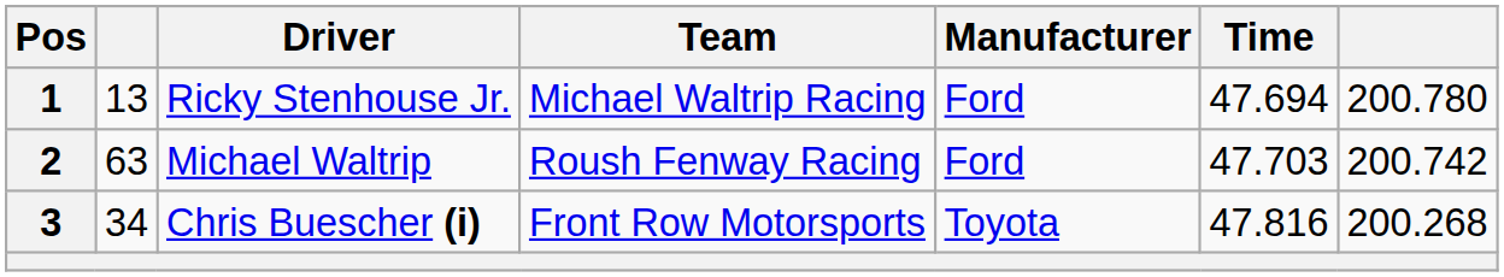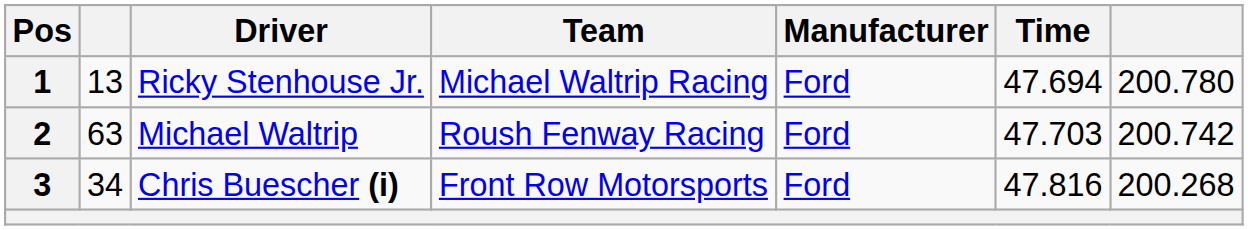 <table class="wikitable" style="font-size:95%">
 <tr>
 <th>Pos</th>
 <th></th>
 <th>Driver</th>
 <th>Team</th>
 <th>Manufacturer</th>
 <th>Time</th>
 <th></th>
 </tr>
 <tr>
 <th>1</th>
 <td>13</td>
 <td><a href='#'>Ricky Stenhouse Jr.</a></td>
 <td><a href='#'>Michael Waltrip Racing</a></td>
 <td><a href='#'>Ford</a></td>
 <td>47.694</td>
 <td>200.780</td>
 </tr>
 <tr>
 <th>2</th>
 <td>63</td>
 <td><a href='#'>Michael Waltrip</a></td>
 <td><a href='#'>Roush Fenway Racing</a></td>
 <td><a href='#'>Ford</a></td>
 <td>47.703</td>
 <td>200.742</td>
 </tr>
 <tr>
 <th>3</th>
 <td>34</td>
 <td><a href='#'>Chris Buescher</a> <strong>(i)</strong></td>
 <td><a href='#'>Front Row Motorsports</a></td>
-<td><a href='#'>Toyota</a></td>
+<td><a href='#'>Ford</a></td>
 <td>47.816</td>
 <td>200.268</td>
 </tr>
 <tr>
 <th colspan="7"></th>
 </tr>
 </table>
